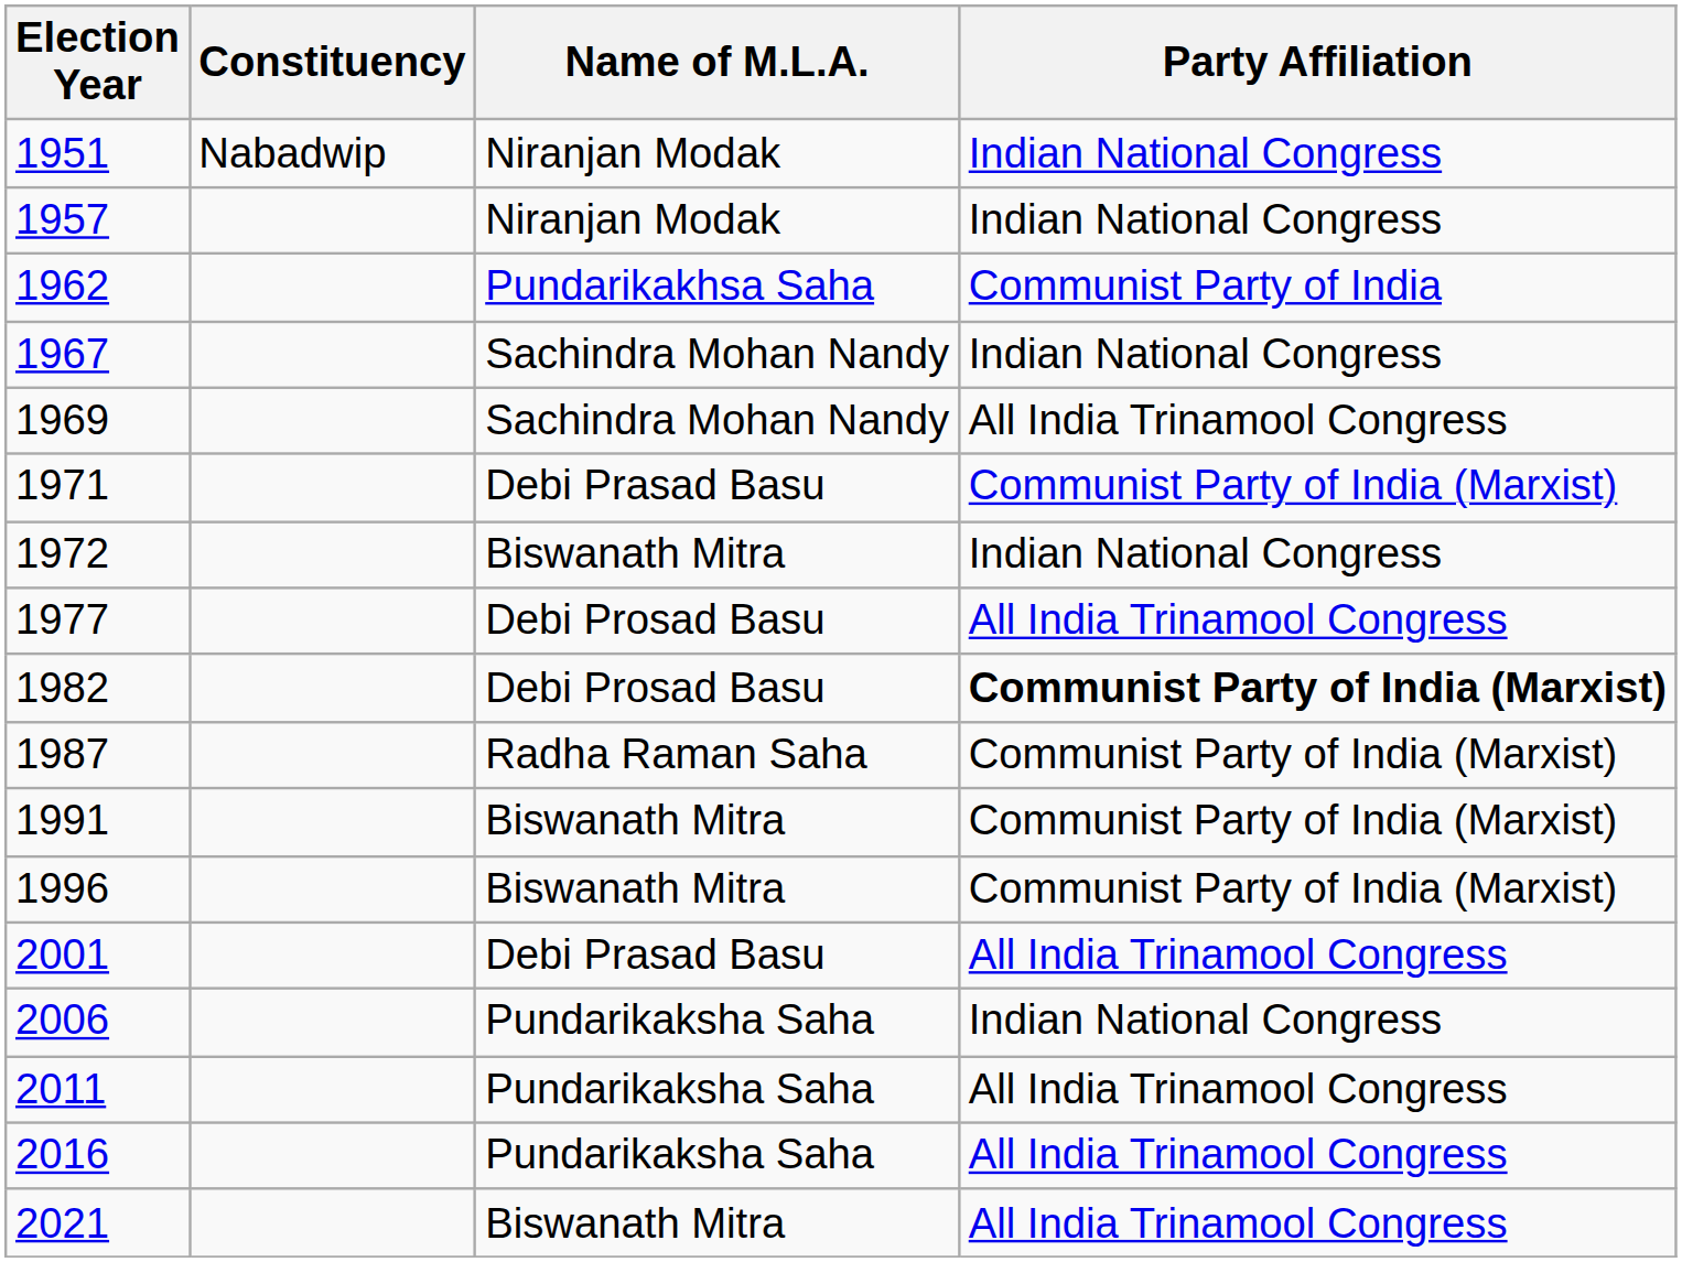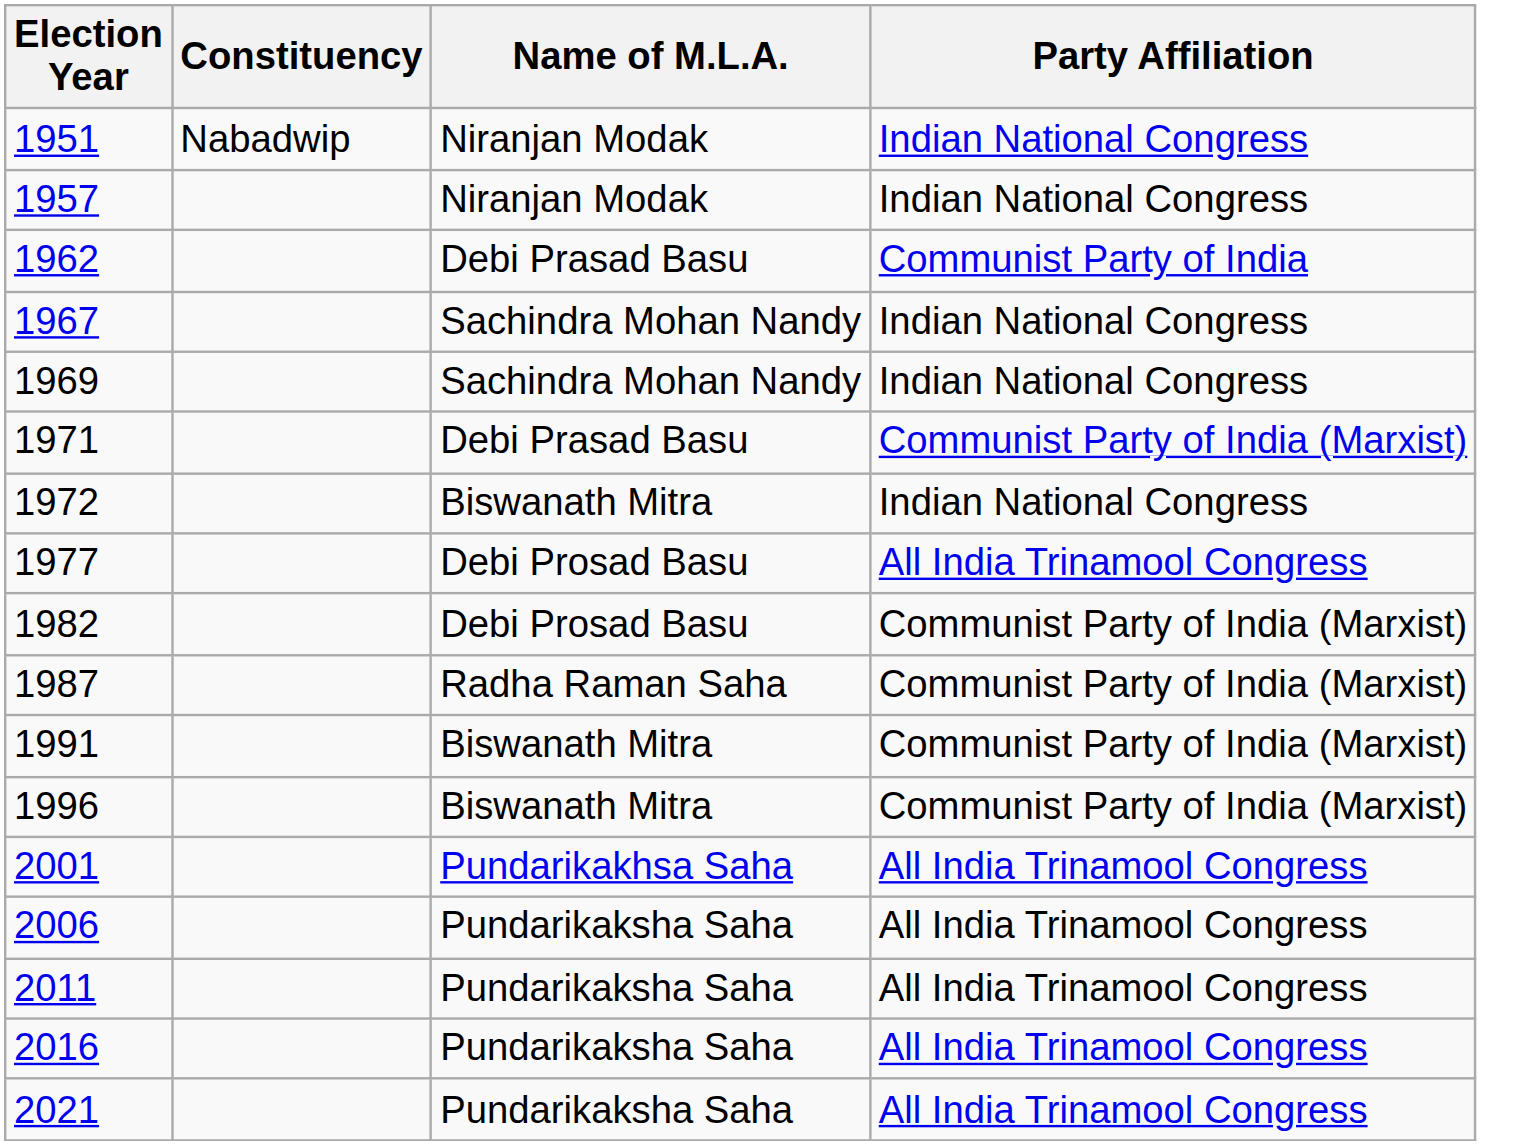 <table class="wikitable sortable"ìÍĦĤĠčw>
 <tr>
 <th>Election<br> Year</th>
 <th>Constituency</th>
 <th>Name of M.L.A.</th>
 <th>Party Affiliation</th>
 </tr>
 <tr>
 <td><a href='#'>1951</a></td>
 <td>Nabadwip</td>
 <td>Niranjan Modak</td>
 <td><a href='#'>Indian National Congress</a></td>
 </tr>
 <tr>
 <td><a href='#'>1957</a></td>
 <td></td>
 <td>Niranjan Modak</td>
 <td>Indian National Congress</td>
 </tr>
 <tr>
 <td><a href='#'>1962</a></td>
 <td></td>
-<td><a href='#'>Pundarikakhsa Saha</a></td>
+<td>Debi Prasad Basu</td>
 <td><a href='#'>Communist Party of India</a></td>
 </tr>
 <tr>
 <td><a href='#'>1967</a></td>
 <td></td>
 <td>Sachindra Mohan Nandy</td>
 <td>Indian National Congress</td>
 </tr>
 <tr>
 <td>1969</td>
 <td></td>
 <td>Sachindra Mohan Nandy</td>
-<td>All India Trinamool Congress</td>
+<td>Indian National Congress</td>
 </tr>
 <tr>
 <td>1971</td>
 <td></td>
 <td>Debi Prasad Basu</td>
 <td><a href='#'>Communist Party of India (Marxist)</a></td>
 </tr>
 <tr>
 <td>1972</td>
 <td></td>
 <td>Biswanath Mitra</td>
 <td>Indian National Congress</td>
 </tr>
 <tr>
 <td>1977</td>
 <td></td>
 <td>Debi Prosad Basu</td>
 <td><a href='#'>All India Trinamool Congress</a></td>
 </tr>
 <tr>
 <td>1982</td>
 <td></td>
 <td>Debi Prosad Basu</td>
-<td><strong>Communist Party of India (Marxist)</strong></td>
+<td>Communist Party of India (Marxist)</td>
 </tr>
 <tr>
 <td>1987</td>
 <td></td>
 <td>Radha Raman Saha</td>
 <td>Communist Party of India (Marxist)</td>
 </tr>
 <tr>
 <td>1991</td>
 <td></td>
 <td>Biswanath Mitra</td>
 <td>Communist Party of India (Marxist)</td>
 </tr>
 <tr>
 <td>1996</td>
 <td></td>
 <td>Biswanath Mitra</td>
 <td>Communist Party of India (Marxist)</td>
 </tr>
 <tr>
 <td><a href='#'>2001</a></td>
 <td></td>
-<td>Debi Prasad Basu</td>
+<td><a href='#'>Pundarikakhsa Saha</a></td>
 <td><a href='#'>All India Trinamool Congress</a></td>
 </tr>
 <tr>
 <td><a href='#'>2006</a></td>
 <td></td>
 <td>Pundarikaksha Saha</td>
-<td>Indian National Congress</td>
+<td>All India Trinamool Congress</td>
 </tr>
 <tr>
 <td><a href='#'>2011</a></td>
 <td></td>
 <td>Pundarikaksha Saha</td>
 <td>All India Trinamool Congress</td>
 </tr>
 <tr>
 <td><a href='#'>2016</a></td>
 <td></td>
 <td>Pundarikaksha Saha</td>
 <td><a href='#'>All India Trinamool Congress</a></td>
 </tr>
 <tr>
 <td><a href='#'>2021</a></td>
 <td></td>
-<td>Biswanath Mitra</td>
+<td>Pundarikaksha Saha</td>
 <td><a href='#'>All India Trinamool Congress</a></td>
 </tr>
 </table>
